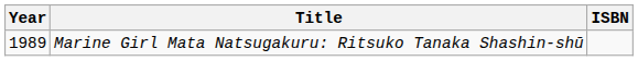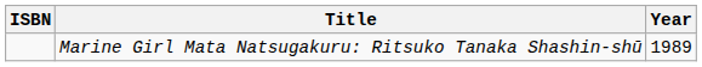 <table class="wikitable">
 <tr>
+<th>ISBN</th>
+<th>Title</th>
 <th>Year</th>
-<th>Title</th>
-<th>ISBN</th>
 </tr>
 <tr>
+<td></td>
+<td><em>Marine Girl Mata Natsugakuru: Ritsuko Tanaka Shashin-shū</em></td>
 <td>1989</td>
-<td><em>Marine Girl Mata Natsugakuru: Ritsuko Tanaka Shashin-shū</em></td>
-<td></td>
 </tr>
 </table>
